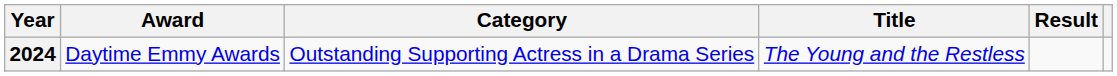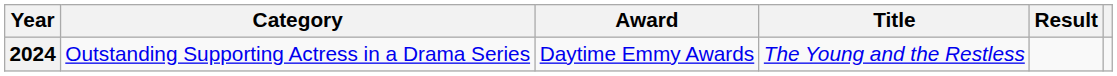 <table class="wikitable sortable plainrowheaders">
 <tr>
 <th scope="col">Year</th>
+<th scope="col">Category</th>
 <th scope="col">Award</th>
-<th scope="col">Category</th>
 <th scope="col">Title</th>
 <th scope="col">Result</th>
 <th scope="col" class="unsortable"></th>
 </tr>
 <tr>
 <th scope="row" style="text-align:center;">2024</th>
+<td><a href='#'>Outstanding Supporting Actress in a Drama Series</a></td>
 <td><a href='#'>Daytime Emmy Awards</a></td>
-<td><a href='#'>Outstanding Supporting Actress in a Drama Series</a></td>
 <td><em><a href='#'>The Young and the Restless</a></em></td>
 <td></td>
 <td align="center"></td>
 </tr>
 </table>
